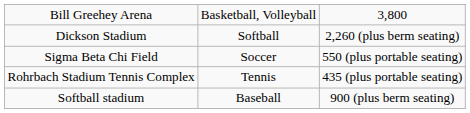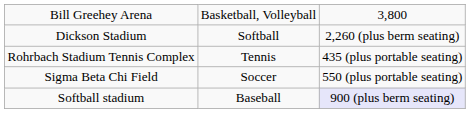 <table class="wikitable" style="text-align:center">
 <tr>
 <td>Bill Greehey Arena</td>
 <td>Basketball, Volleyball</td>
 <td>3,800</td>
 </tr>
 <tr>
 <td>Dickson Stadium</td>
 <td>Softball</td>
 <td>2,260 (plus berm seating)</td>
 </tr>
 <tr>
+<td>Rohrbach Stadium Tennis Complex</td>
+<td>Tennis</td>
+<td>435 (plus portable seating)</td>
+</tr>
+<tr>
 <td>Sigma Beta Chi Field</td>
 <td>Soccer</td>
 <td>550 (plus portable seating)</td>
 </tr>
 <tr>
-<td>Rohrbach Stadium Tennis Complex</td>
-<td>Tennis</td>
-<td>435 (plus portable seating)</td>
-</tr>
-<tr>
 <td>Softball stadium</td>
 <td>Baseball</td>
-<td>900 (plus berm seating)</td>
+<td style="background: lavender;">900 (plus berm seating)</td>
 </tr>
 </table>
